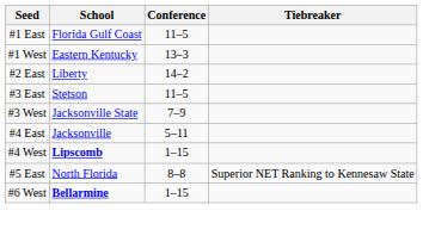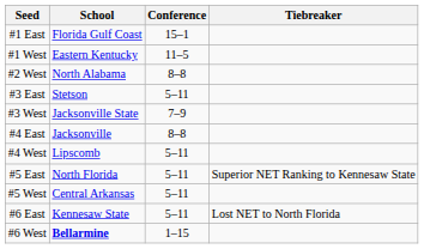 <table class="wikitable" style="white-space:nowrap; font-size:95%; text-align:center">
 <tr>
 <th>Seed</th>
 <th>School</th>
 <th>Conference</th>
 <th>Tiebreaker</th>
 </tr>
 <tr>
 <td>#1 East</td>
 <td align="left"><a href='#'>Florida Gulf Coast</a></td>
-<td>11–5</td>
+<td>15–1</td>
 <td align="left"></td>
 </tr>
 <tr>
 <td>#1 West</td>
 <td align="left"><a href='#'>Eastern Kentucky</a></td>
-<td>13–3</td>
+<td>11–5</td>
 <td align="left"></td>
 </tr>
 <tr>
-<td>#2 East</td>
-<td align="left"><a href='#'>Liberty</a></td>
-<td>14–2</td>
+<td>#2 West</td>
+<td align="left"><a href='#'>North Alabama</a></td>
+<td>8–8</td>
 <td align="left"></td>
 </tr>
 <tr>
 <td>#3 East</td>
 <td align="left"><a href='#'>Stetson</a></td>
-<td>11–5</td>
+<td>5–11</td>
 <td align="left"></td>
 </tr>
 <tr>
 <td>#3 West</td>
 <td align="left"><a href='#'>Jacksonville State</a></td>
 <td>7–9</td>
 <td align="left"></td>
 </tr>
 <tr>
 <td>#4 East</td>
 <td align="left"><a href='#'>Jacksonville</a></td>
-<td>5–11</td>
+<td>8–8</td>
 <td></td>
 </tr>
 <tr>
 <td>#4 West</td>
-<td align="left"><strong><a href='#'>Lipscomb</a></strong></td>
-<td>1–15</td>
+<td align="left"><a href='#'>Lipscomb</a></td>
+<td>5–11</td>
 <td align="left"></td>
 </tr>
 <tr>
 <td>#5 East</td>
 <td align="left"><a href='#'>North Florida</a></td>
-<td>8–8</td>
+<td>5–11</td>
 <td align="left">Superior NET Ranking to Kennesaw State</td>
+</tr>
+<tr>
+<td>#5 West</td>
+<td align="left"><a href='#'>Central Arkansas</a></td>
+<td>5–11</td>
+<td align="left"></td>
+</tr>
+<tr>
+<td>#6 East</td>
+<td align="left"><a href='#'>Kennesaw State</a></td>
+<td>5–11</td>
+<td align="left">Lost NET to North Florida</td>
 </tr>
 <tr>
 <td>#6 West</td>
 <td align="left"><strong><a href='#'>Bellarmine</a></strong></td>
 <td>1–15</td>
 <td align="left"></td>
 </tr>
 </table>
